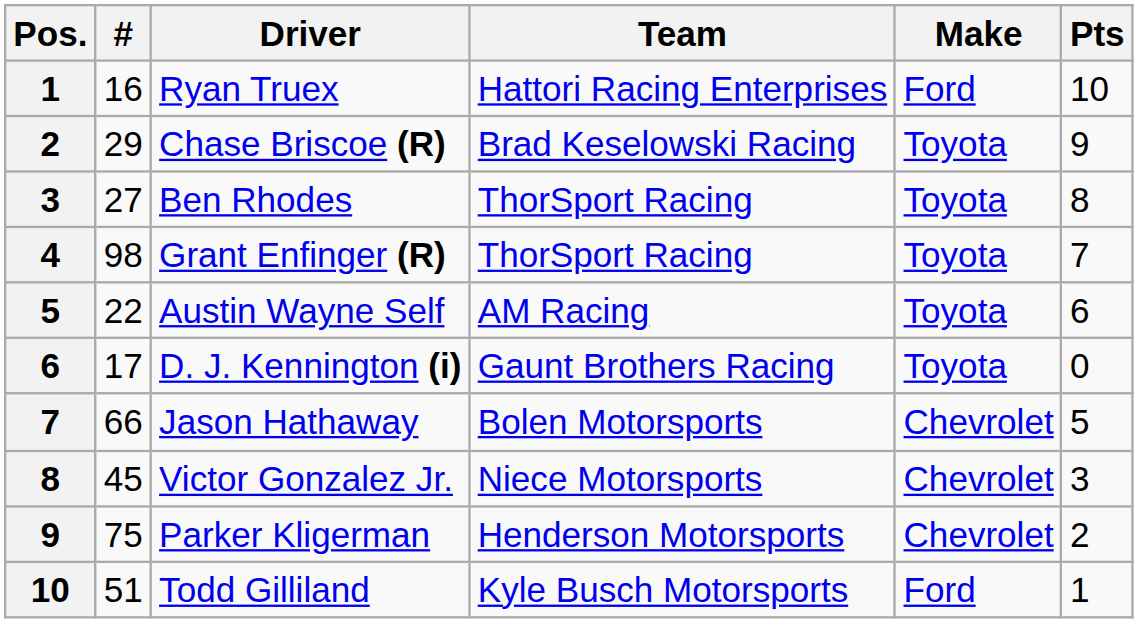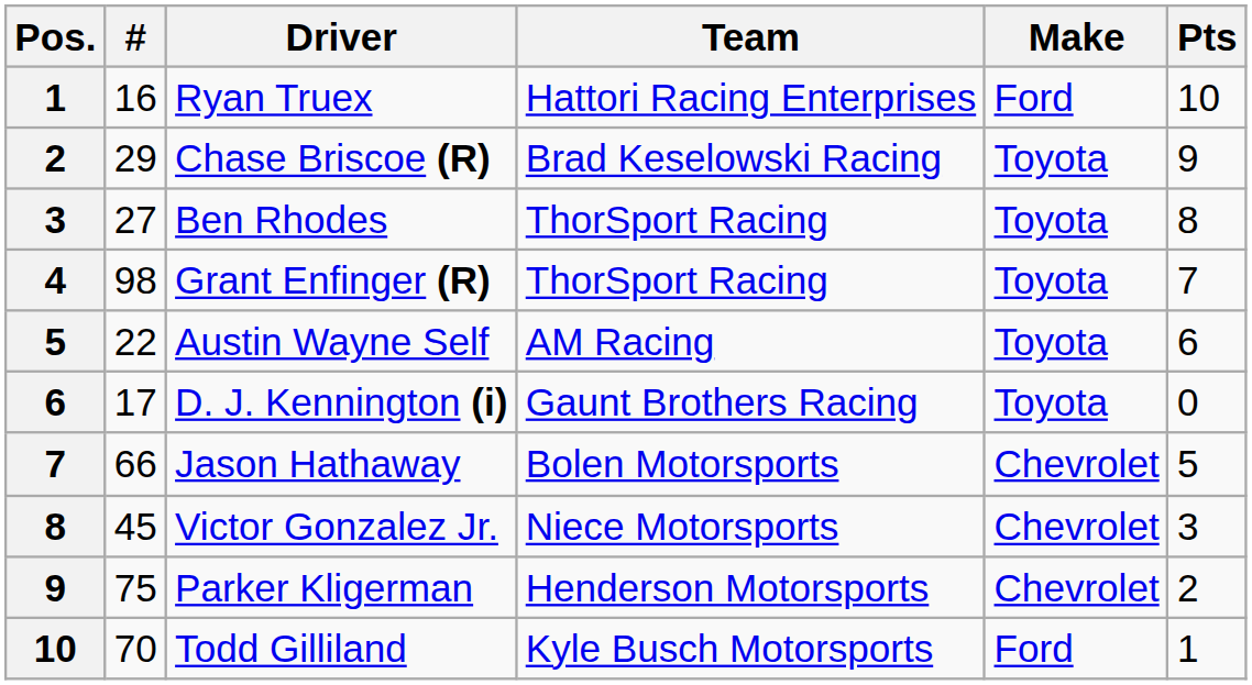 <table class="wikitable" style="font-size:95%">
 <tr>
 <th>Pos.</th>
 <th>#</th>
 <th>Driver</th>
 <th>Team</th>
 <th>Make</th>
 <th>Pts</th>
 </tr>
 <tr>
 <th>1</th>
 <td>16</td>
 <td><a href='#'>Ryan Truex</a></td>
 <td><a href='#'>Hattori Racing Enterprises</a></td>
 <td><a href='#'>Ford</a></td>
 <td>10</td>
 </tr>
 <tr>
 <th>2</th>
 <td>29</td>
 <td><a href='#'>Chase Briscoe</a> <strong>(R)</strong></td>
 <td><a href='#'>Brad Keselowski Racing</a></td>
 <td><a href='#'>Toyota</a></td>
 <td>9</td>
 </tr>
 <tr>
 <th>3</th>
 <td>27</td>
 <td><a href='#'>Ben Rhodes</a></td>
 <td><a href='#'>ThorSport Racing</a></td>
 <td><a href='#'>Toyota</a></td>
 <td>8</td>
 </tr>
 <tr>
 <th>4</th>
 <td>98</td>
 <td><a href='#'>Grant Enfinger</a> <strong>(R)</strong></td>
 <td><a href='#'>ThorSport Racing</a></td>
 <td><a href='#'>Toyota</a></td>
 <td>7</td>
 </tr>
 <tr>
 <th>5</th>
 <td>22</td>
 <td><a href='#'>Austin Wayne Self</a></td>
 <td><a href='#'>AM Racing</a></td>
 <td><a href='#'>Toyota</a></td>
 <td>6</td>
 </tr>
 <tr>
 <th>6</th>
 <td>17</td>
 <td><a href='#'>D. J. Kennington</a> <strong>(i)</strong></td>
 <td><a href='#'>Gaunt Brothers Racing</a></td>
 <td><a href='#'>Toyota</a></td>
 <td>0</td>
 </tr>
 <tr>
 <th>7</th>
 <td>66</td>
 <td><a href='#'>Jason Hathaway</a></td>
 <td><a href='#'>Bolen Motorsports</a></td>
 <td><a href='#'>Chevrolet</a></td>
 <td>5</td>
 </tr>
 <tr>
 <th>8</th>
 <td>45</td>
 <td><a href='#'>Victor Gonzalez Jr.</a></td>
 <td><a href='#'>Niece Motorsports</a></td>
 <td><a href='#'>Chevrolet</a></td>
 <td>3</td>
 </tr>
 <tr>
 <th>9</th>
 <td>75</td>
 <td><a href='#'>Parker Kligerman</a></td>
 <td><a href='#'>Henderson Motorsports</a></td>
 <td><a href='#'>Chevrolet</a></td>
 <td>2</td>
 </tr>
 <tr>
 <th>10</th>
-<td>51</td>
+<td>70</td>
 <td><a href='#'>Todd Gilliland</a></td>
 <td><a href='#'>Kyle Busch Motorsports</a></td>
 <td><a href='#'>Ford</a></td>
 <td>1</td>
 </tr>
 </table>
